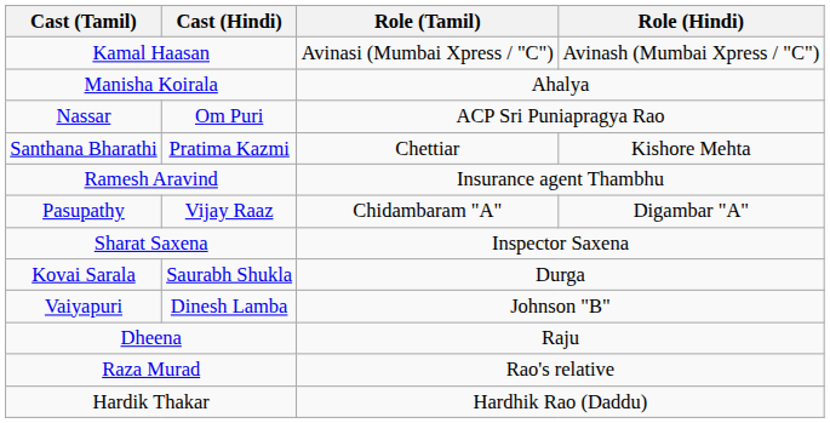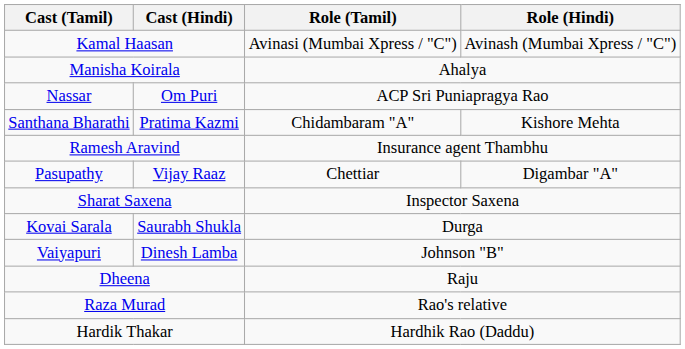 <table class="wikitable">
 <tr>
 <th>Cast (Tamil)</th>
 <th>Cast (Hindi)</th>
 <th>Role (Tamil)</th>
 <th>Role (Hindi)</th>
 </tr>
 <tr>
 <td colspan="2" style="text-align:center;"><a href='#'>Kamal Haasan</a></td>
 <td style="text-align:center;">Avinasi (Mumbai Xpress / "C")</td>
 <td style="text-align:center;">Avinash (Mumbai Xpress / "C")</td>
 </tr>
 <tr>
 <td colspan="2" style="text-align:center;"><a href='#'>Manisha Koirala</a></td>
 <td colspan="2" style="text-align:center;">Ahalya</td>
 </tr>
 <tr>
 <td style="text-align:center;"><a href='#'>Nassar</a></td>
 <td style="text-align:center;"><a href='#'>Om Puri</a></td>
 <td colspan="2" style="text-align:center;">ACP Sri Puniapragya Rao</td>
 </tr>
 <tr>
 <td style="text-align:center;"><a href='#'>Santhana Bharathi</a></td>
 <td style="text-align:center;"><a href='#'>Pratima Kazmi</a></td>
-<td style="text-align:center;">Chettiar</td>
+<td style="text-align:center;">Chidambaram "A"</td>
 <td style="text-align:center;">Kishore Mehta</td>
 </tr>
 <tr>
 <td colspan="2" style="text-align:center;"><a href='#'>Ramesh Aravind</a></td>
 <td colspan="2" style="text-align:center;">Insurance agent Thambhu</td>
 </tr>
 <tr>
 <td style="text-align:center;"><a href='#'>Pasupathy</a></td>
 <td style="text-align:center;"><a href='#'>Vijay Raaz</a></td>
-<td style="text-align:center;">Chidambaram "A"</td>
+<td style="text-align:center;">Chettiar</td>
 <td style="text-align:center;">Digambar "A"</td>
 </tr>
 <tr>
 <td colspan="2" style="text-align:center;"><a href='#'>Sharat Saxena</a></td>
 <td colspan="2" style="text-align:center;">Inspector Saxena</td>
 </tr>
 <tr>
 <td style="text-align:center;"><a href='#'>Kovai Sarala</a></td>
 <td style="text-align:center;"><a href='#'>Saurabh Shukla</a></td>
 <td colspan="2" style="text-align:center;">Durga</td>
 </tr>
 <tr>
 <td style="text-align:center;"><a href='#'>Vaiyapuri</a></td>
 <td style="text-align:center;"><a href='#'>Dinesh Lamba</a></td>
 <td colspan="2" style="text-align:center;">Johnson "B"</td>
 </tr>
 <tr>
 <td colspan="2" style="text-align:center;"><a href='#'>Dheena</a></td>
 <td colspan="2" style="text-align:center;">Raju</td>
 </tr>
 <tr>
 <td colspan="2" style="text-align:center;"><a href='#'>Raza Murad</a></td>
 <td colspan="2" style="text-align:center;">Rao's relative</td>
 </tr>
 <tr>
 <td colspan="2" style="text-align:center;">Hardik Thakar</td>
 <td colspan="2" style="text-align:center;">Hardhik Rao (Daddu)</td>
 </tr>
 </table>
